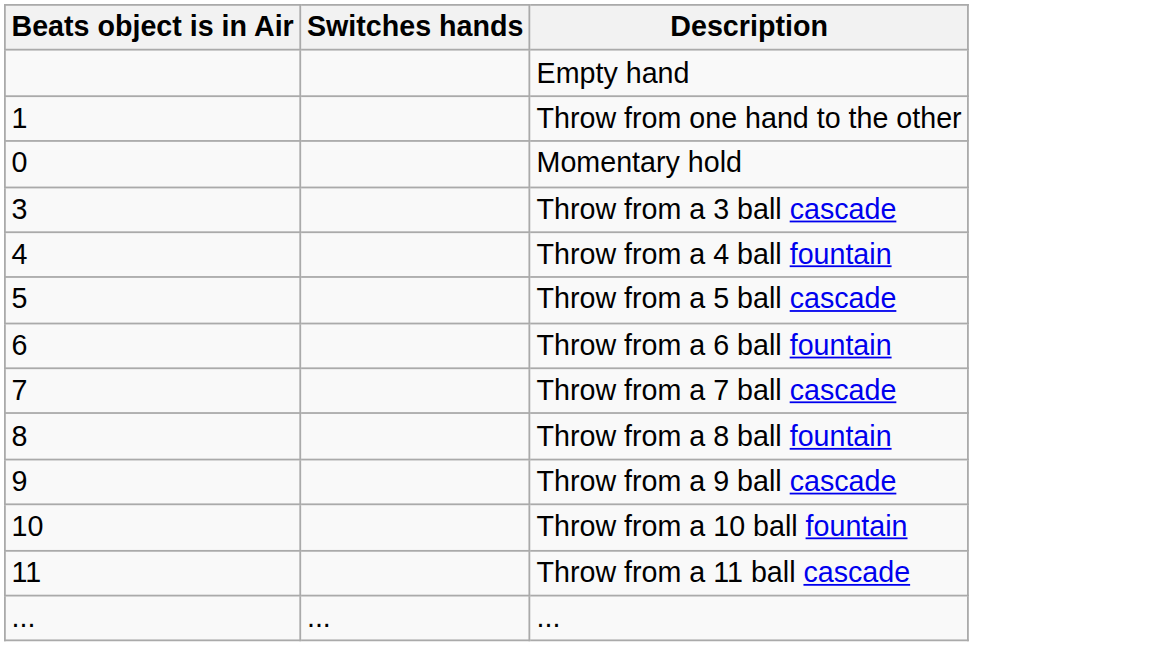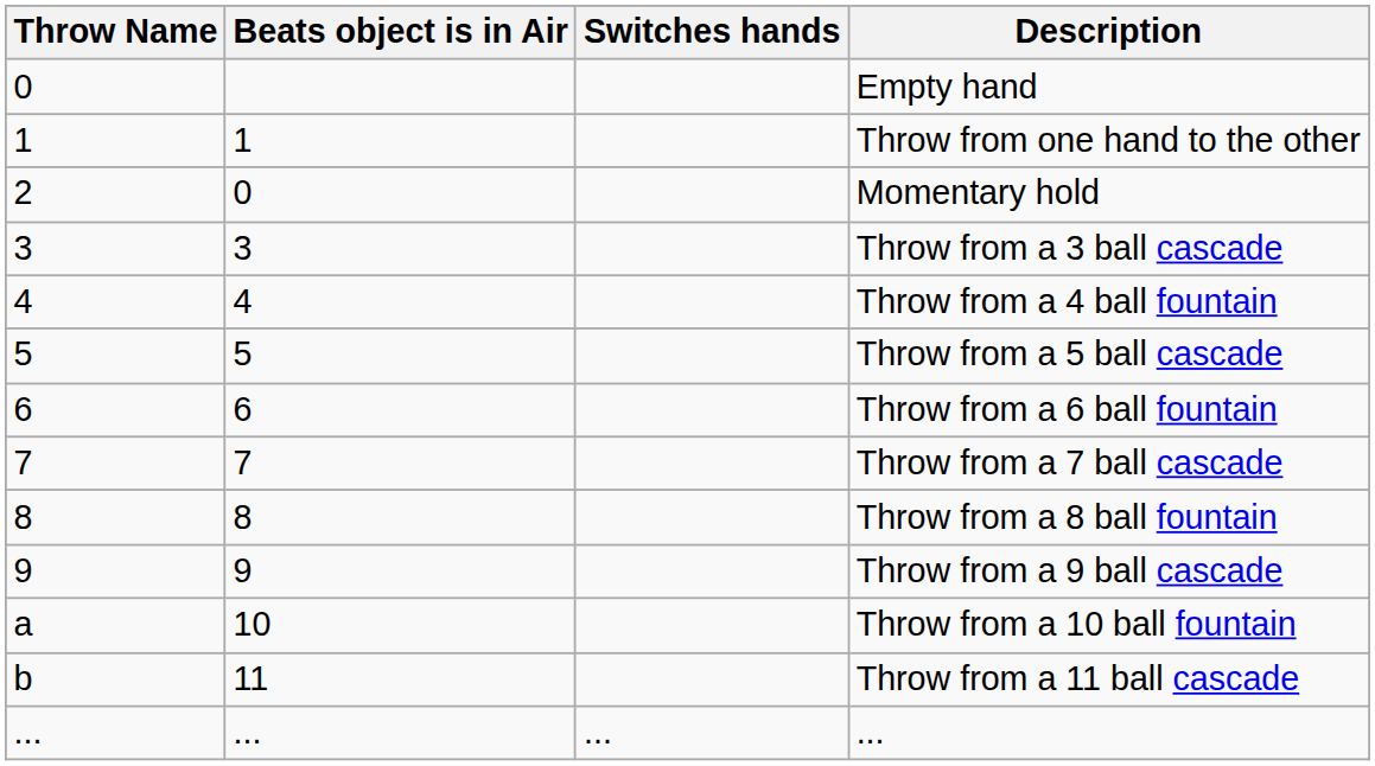 <table class="wikitable">
 <tr>
+<th>Throw Name</th>
 <th>Beats object is in Air</th>
 <th>Switches hands</th>
 <th>Description</th>
 </tr>
 <tr>
+<td>0</td>
 <td></td>
 <td></td>
 <td>Empty hand</td>
 </tr>
 <tr>
 <td>1</td>
+<td>1</td>
 <td></td>
 <td>Throw from one hand to the other</td>
 </tr>
 <tr>
+<td>2</td>
 <td>0</td>
 <td></td>
 <td>Momentary hold</td>
 </tr>
 <tr>
 <td>3</td>
+<td>3</td>
 <td></td>
 <td>Throw from a 3 ball <a href='#'>cascade</a></td>
 </tr>
 <tr>
+<td>4</td>
 <td>4</td>
 <td></td>
 <td>Throw from a 4 ball <a href='#'>fountain</a></td>
 </tr>
 <tr>
 <td>5</td>
+<td>5</td>
 <td></td>
 <td>Throw from a 5 ball <a href='#'>cascade</a></td>
 </tr>
 <tr>
+<td>6</td>
 <td>6</td>
 <td></td>
 <td>Throw from a 6 ball <a href='#'>fountain</a></td>
 </tr>
 <tr>
 <td>7</td>
+<td>7</td>
 <td></td>
 <td>Throw from a 7 ball <a href='#'>cascade</a></td>
 </tr>
 <tr>
+<td>8</td>
 <td>8</td>
 <td></td>
 <td>Throw from a 8 ball <a href='#'>fountain</a></td>
 </tr>
 <tr>
 <td>9</td>
+<td>9</td>
 <td></td>
 <td>Throw from a 9 ball <a href='#'>cascade</a></td>
 </tr>
 <tr>
+<td>a</td>
 <td>10</td>
 <td></td>
 <td>Throw from a 10 ball <a href='#'>fountain</a></td>
 </tr>
 <tr>
+<td>b</td>
 <td>11</td>
 <td></td>
 <td>Throw from a 11 ball <a href='#'>cascade</a></td>
 </tr>
 <tr>
 <td>...</td>
 <td>...</td>
 <td>...</td>
+<td>...</td>
 </tr>
 </table>
